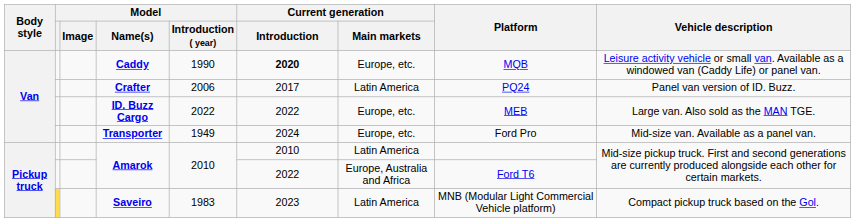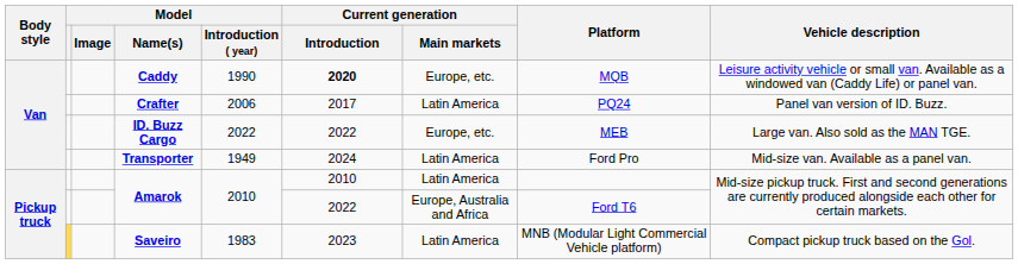 <table class="wikitable sortable" style="text-align: center; width: 100%">
 <tr>
 <th rowspan="2">Body style</th>
 <th colspan="4" width="1px">Model</th>
 <th colspan="2">Current generation</th>
 <th rowspan="2">Platform</th>
 <th rowspan="2" class="unsortable" width="30%" cellpadding="30px">Vehicle description</th>
 </tr>
 <tr>
 <th class="unsortable"></th>
 <th class="unsortable">Image</th>
 <th>Name(s)</th>
 <th>Introduction<br><small>( year)</small></th>
 <th width="12%">Introduction</th>
 <th class="unsortable">Main markets</th>
 </tr>
 <tr>
 <th rowspan="4"><a href='#'>Van</a></th>
 <td></td>
 <td></td>
 <td><a href='#'><strong>Caddy</strong></a></td>
 <td>1990</td>
 <td><strong>2020</strong></td>
 <td>Europe, etc.</td>
 <td><a href='#'>MQB</a></td>
 <td><a href='#'>Leisure activity vehicle</a> or small <a href='#'>van</a>. Available as a windowed van (Caddy Life) or panel van.</td>
 </tr>
 <tr>
 <td></td>
 <td></td>
 <td><a href='#'><strong>Crafter</strong></a></td>
 <td>2006</td>
 <td>2017</td>
 <td>Latin America</td>
 <td><a href='#'>PQ24</a></td>
 <td>Panel van version of ID. Buzz.</td>
 </tr>
 <tr>
 <td></td>
 <td></td>
 <td><strong><a href='#'>ID. Buzz Cargo</a></strong></td>
 <td>2022</td>
 <td>2022</td>
 <td>Europe, etc.</td>
 <td><a href='#'>MEB</a></td>
 <td>Large van. Also sold as the <a href='#'>MAN</a> TGE.</td>
 </tr>
 <tr>
 <td></td>
 <td></td>
 <td><strong><a href='#'>Transporter</a></strong></td>
 <td>1949</td>
 <td>2024</td>
-<td>Europe, etc.</td>
+<td>Latin America</td>
 <td>Ford Pro</td>
 <td>Mid-size van. Available as a panel van.</td>
 </tr>
 <tr>
 <th rowspan="3"><a href='#'>Pickup<br>truck</a></th>
 <td></td>
 <td></td>
 <td rowspan="2"><strong><a href='#'>Amarok</a></strong></td>
 <td rowspan="2">2010</td>
 <td>2010</td>
 <td>Latin America</td>
 <td></td>
 <td rowspan="2">Mid-size pickup truck. First and second generations are currently produced alongside each other for certain markets.</td>
 </tr>
 <tr>
 <td></td>
 <td></td>
 <td>2022</td>
 <td>Europe, Australia and Africa</td>
 <td><a href='#'>Ford T6</a></td>
 </tr>
 <tr>
 <td style="background: #ffdb4d"></td>
 <td></td>
 <td><strong><a href='#'>Saveiro</a></strong></td>
 <td>1983</td>
 <td>2023</td>
 <td>Latin America</td>
 <td>MNB (Modular Light Commercial Vehicle platform)</td>
 <td>Compact pickup truck based on the <a href='#'>Gol</a>.</td>
 </tr>
 </table>
